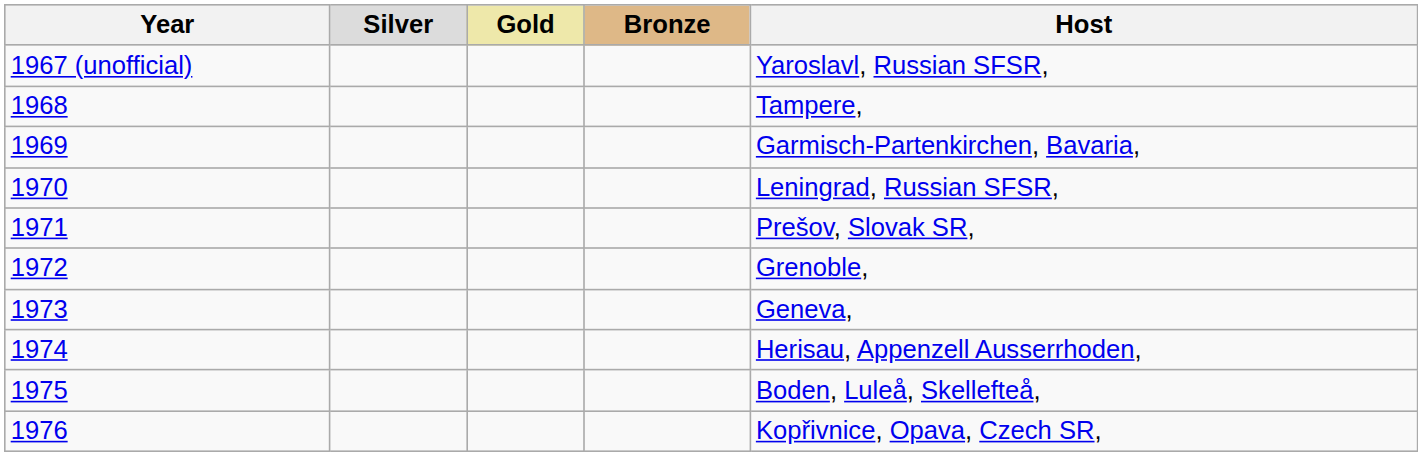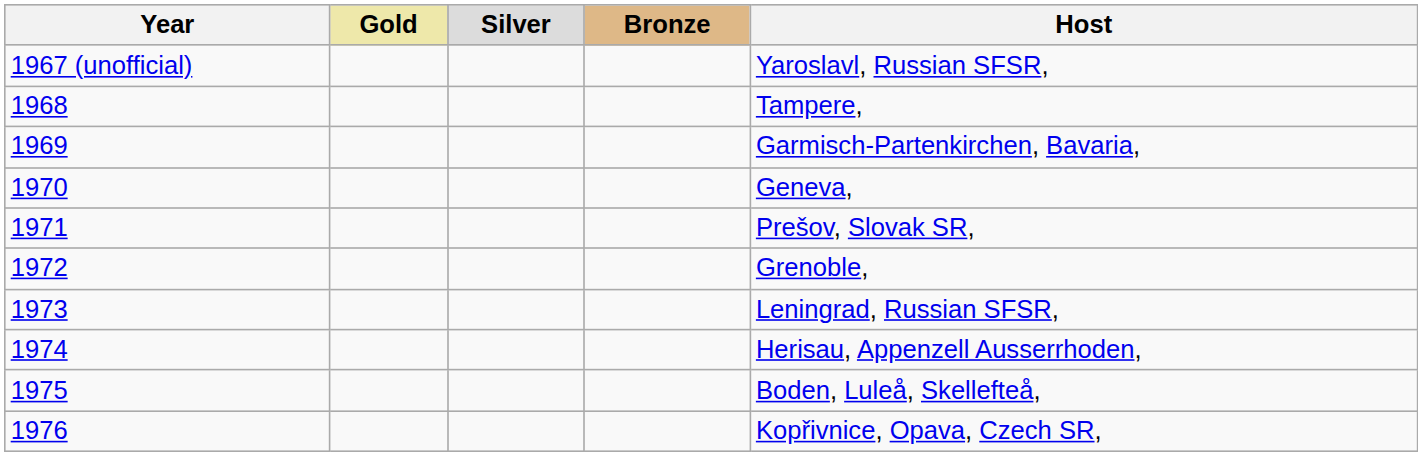 <table class="wikitable" width="100%">
 <tr align="left" bgcolor="#efefef">
 <th>Year</th>
+<th style="background-color: rgb(238, 232, 170);"><strong>Gold</strong></th>
 <th style="background-color: rgb(220, 220, 220);"><strong>Silver</strong></th>
-<th style="background-color: rgb(238, 232, 170);"><strong>Gold</strong></th>
 <th style="background-color: rgb(222, 184, 135);"><strong>Bronze</strong></th>
 <th>Host</th>
 </tr>
 <tr>
 <td><a href='#'>1967 (unofficial)</a></td>
 <td></td>
 <td></td>
 <td></td>
 <td><a href='#'>Yaroslavl</a>, <a href='#'>Russian SFSR</a>, </td>
 </tr>
 <tr>
 <td><a href='#'>1968</a></td>
 <td></td>
 <td></td>
 <td></td>
 <td><a href='#'>Tampere</a>, </td>
 </tr>
 <tr>
 <td><a href='#'>1969</a></td>
 <td></td>
 <td></td>
 <td></td>
 <td><a href='#'>Garmisch-Partenkirchen</a>, <a href='#'>Bavaria</a>, </td>
 </tr>
 <tr>
 <td><a href='#'>1970</a></td>
 <td></td>
 <td></td>
 <td></td>
-<td><a href='#'>Leningrad</a>, <a href='#'>Russian SFSR</a>, </td>
+<td><a href='#'>Geneva</a>, </td>
 </tr>
 <tr>
 <td><a href='#'>1971</a></td>
 <td></td>
 <td></td>
 <td></td>
 <td><a href='#'>Prešov</a>, <a href='#'>Slovak SR</a>, </td>
 </tr>
 <tr>
 <td><a href='#'>1972</a></td>
 <td></td>
 <td></td>
 <td></td>
 <td><a href='#'>Grenoble</a>, </td>
 </tr>
 <tr>
 <td><a href='#'>1973</a></td>
 <td></td>
 <td></td>
 <td></td>
-<td><a href='#'>Geneva</a>, </td>
+<td><a href='#'>Leningrad</a>, <a href='#'>Russian SFSR</a>, </td>
 </tr>
 <tr>
 <td><a href='#'>1974</a></td>
 <td></td>
 <td></td>
 <td></td>
 <td><a href='#'>Herisau</a>, <a href='#'>Appenzell Ausserrhoden</a>, </td>
 </tr>
 <tr>
 <td><a href='#'>1975</a></td>
 <td></td>
 <td></td>
 <td></td>
 <td><a href='#'>Boden</a>, <a href='#'>Luleå</a>, <a href='#'>Skellefteå</a>, </td>
 </tr>
 <tr>
 <td><a href='#'>1976</a></td>
 <td></td>
 <td></td>
 <td></td>
 <td><a href='#'>Kopřivnice</a>, <a href='#'>Opava</a>, <a href='#'>Czech SR</a>, </td>
 </tr>
 </table>
